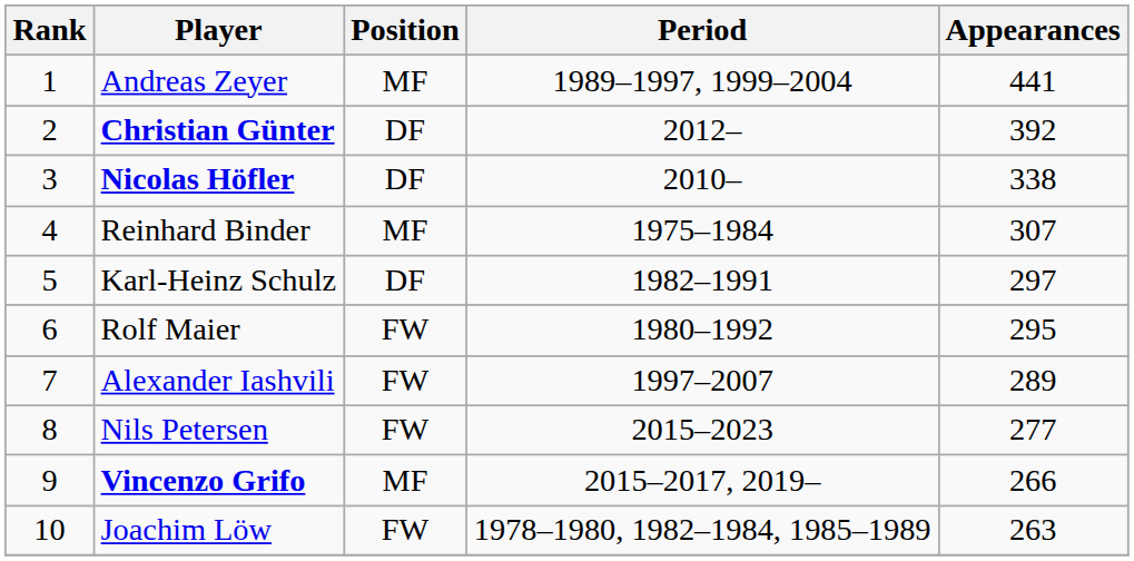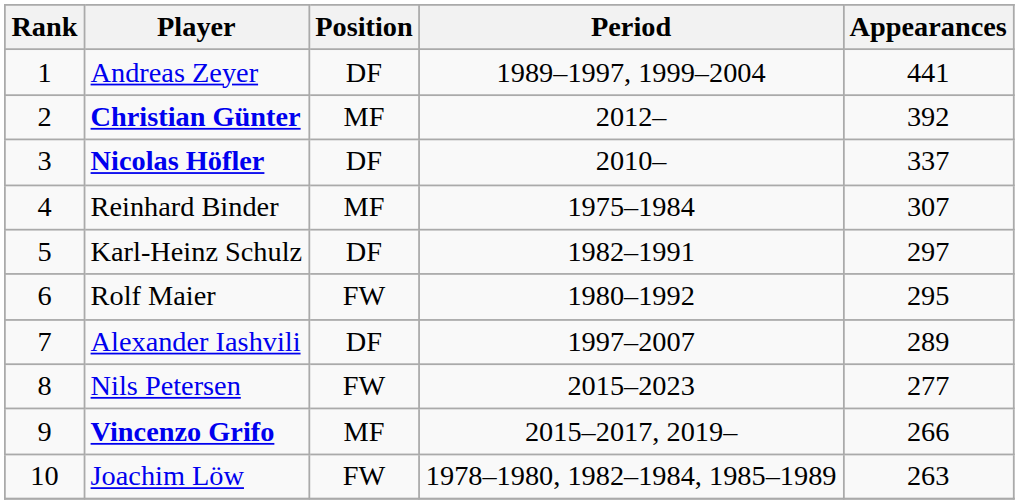 <table class="wikitable sortable" style="text-align: center;">
 <tr>
 <th>Rank</th>
 <th>Player</th>
 <th>Position</th>
 <th>Period</th>
 <th>Appearances</th>
 </tr>
 <tr>
 <td>1</td>
 <td style="text-align:left;"> <a href='#'>Andreas Zeyer</a></td>
-<td>MF</td>
+<td>DF</td>
 <td>1989–1997, 1999–2004</td>
 <td>441</td>
 </tr>
 <tr>
 <td>2</td>
 <td style="text-align:left;"> <strong><a href='#'>Christian Günter</a></strong></td>
-<td>DF</td>
+<td>MF</td>
 <td>2012–</td>
 <td>392</td>
 </tr>
 <tr>
 <td>3</td>
 <td style="text-align:left;"> <strong><a href='#'>Nicolas Höfler</a></strong></td>
 <td>DF</td>
 <td>2010–</td>
-<td>338</td>
+<td>337</td>
 </tr>
 <tr>
 <td>4</td>
 <td style="text-align:left;"> Reinhard Binder</td>
 <td>MF</td>
 <td>1975–1984</td>
 <td>307</td>
 </tr>
 <tr>
 <td>5</td>
 <td style="text-align:left;"> Karl-Heinz Schulz</td>
 <td>DF</td>
 <td>1982–1991</td>
 <td>297</td>
 </tr>
 <tr>
 <td>6</td>
 <td style="text-align:left;"> Rolf Maier</td>
 <td>FW</td>
 <td>1980–1992</td>
 <td>295</td>
 </tr>
 <tr>
 <td>7</td>
 <td style="text-align:left;"> <a href='#'>Alexander Iashvili</a></td>
-<td>FW</td>
+<td>DF</td>
 <td>1997–2007</td>
 <td>289</td>
 </tr>
 <tr>
 <td>8</td>
 <td style="text-align:left;"> <a href='#'>Nils Petersen</a></td>
 <td>FW</td>
 <td>2015–2023</td>
 <td>277</td>
 </tr>
 <tr>
 <td>9</td>
 <td style="text-align:left;"> <strong><a href='#'>Vincenzo Grifo</a></strong></td>
 <td>MF</td>
 <td>2015–2017, 2019–</td>
 <td>266</td>
 </tr>
 <tr>
 <td>10</td>
 <td style="text-align:left;"> <a href='#'>Joachim Löw</a></td>
 <td>FW</td>
 <td>1978–1980, 1982–1984, 1985–1989</td>
 <td>263</td>
 </tr>
 <tr>
 </tr>
 </table>
